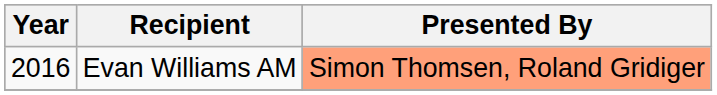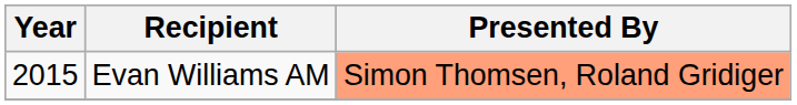 <table class="wikitable">
 <tr>
 <th>Year</th>
 <th>Recipient</th>
 <th>Presented By</th>
 </tr>
 <tr>
-<td>2016</td>
+<td>2015</td>
 <td>Evan Williams AM</td>
 <td style="background: lightsalmon;">Simon Thomsen, Roland Gridiger</td>
 </tr>
 <tr>
 </tr>
 </table>
